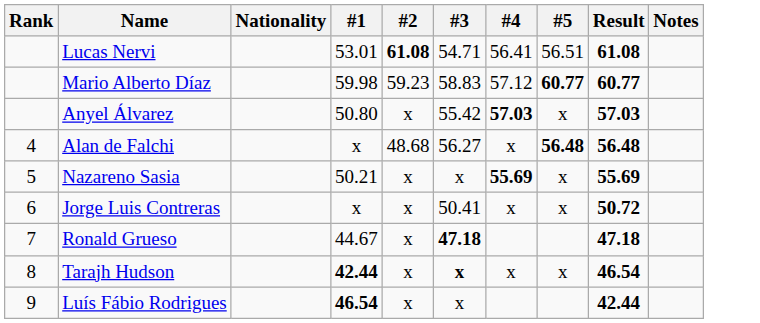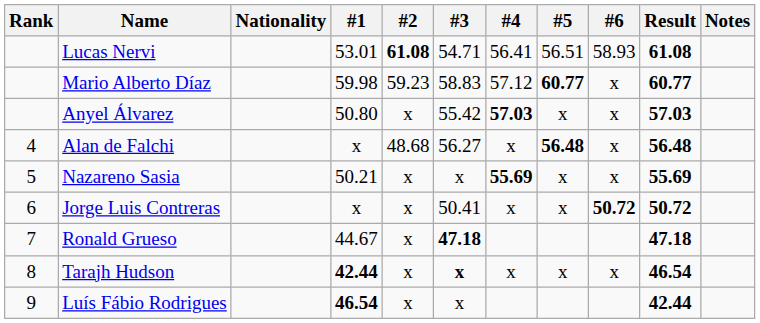 <table class="wikitable sortable" style="text-align:center;font-size:95%">
 <tr>
 <th>Rank</th>
 <th>Name</th>
 <th>Nationality</th>
 <th>#1</th>
 <th>#2</th>
 <th>#3</th>
 <th>#4</th>
 <th>#5</th>
+<th>#6</th>
 <th>Result</th>
 <th>Notes</th>
 </tr>
 <tr>
 <td></td>
 <td align=left><a href='#'>Lucas Nervi</a></td>
 <td align=left></td>
 <td>53.01</td>
 <td><strong>61.08</strong></td>
 <td>54.71</td>
 <td>56.41</td>
 <td>56.51</td>
+<td>58.93</td>
 <td><strong>61.08</strong></td>
 <td></td>
 </tr>
 <tr>
 <td></td>
 <td align=left><a href='#'>Mario Alberto Díaz</a></td>
 <td align=left></td>
 <td>59.98</td>
 <td>59.23</td>
 <td>58.83</td>
 <td>57.12</td>
 <td><strong>60.77</strong></td>
+<td>x</td>
 <td><strong>60.77</strong></td>
 <td></td>
 </tr>
 <tr>
 <td></td>
 <td align=left><a href='#'>Anyel Álvarez</a></td>
 <td align=left></td>
 <td>50.80</td>
 <td>x</td>
 <td>55.42</td>
 <td><strong>57.03</strong></td>
+<td>x</td>
 <td>x</td>
 <td><strong>57.03</strong></td>
 <td></td>
 </tr>
 <tr>
 <td>4</td>
 <td align=left><a href='#'>Alan de Falchi</a></td>
 <td align=left></td>
 <td>x</td>
 <td>48.68</td>
 <td>56.27</td>
 <td>x</td>
 <td><strong>56.48</strong></td>
+<td>x</td>
 <td><strong>56.48</strong></td>
 <td></td>
 </tr>
 <tr>
 <td>5</td>
 <td align=left><a href='#'>Nazareno Sasia</a></td>
 <td align=left></td>
 <td>50.21</td>
 <td>x</td>
 <td>x</td>
 <td><strong>55.69</strong></td>
+<td>x</td>
 <td>x</td>
 <td><strong>55.69</strong></td>
 <td></td>
 </tr>
 <tr>
 <td>6</td>
 <td align=left><a href='#'>Jorge Luis Contreras</a></td>
 <td align=left></td>
 <td>x</td>
 <td>x</td>
 <td>50.41</td>
 <td>x</td>
 <td>x</td>
 <td><strong>50.72</strong></td>
+<td><strong>50.72</strong></td>
 <td></td>
 </tr>
 <tr>
 <td>7</td>
 <td align=left><a href='#'>Ronald Grueso</a></td>
 <td align=left></td>
 <td>44.67</td>
 <td>x</td>
 <td><strong>47.18</strong></td>
+<td></td>
 <td></td>
 <td></td>
 <td><strong>47.18</strong></td>
 <td></td>
 </tr>
 <tr>
 <td>8</td>
 <td align=left><a href='#'>Tarajh Hudson</a></td>
 <td align=left></td>
 <td><strong>42.44</strong></td>
 <td>x</td>
 <td><strong>x</strong></td>
 <td>x</td>
 <td>x</td>
+<td>x</td>
 <td><strong>46.54</strong></td>
 <td></td>
 </tr>
 <tr>
 <td>9</td>
 <td align=left><a href='#'>Luís Fábio Rodrigues</a></td>
 <td align=left></td>
 <td><strong>46.54</strong></td>
 <td>x</td>
 <td>x</td>
 <td></td>
 <td></td>
+<td></td>
 <td><strong>42.44</strong></td>
 <td></td>
 </tr>
 </table>
